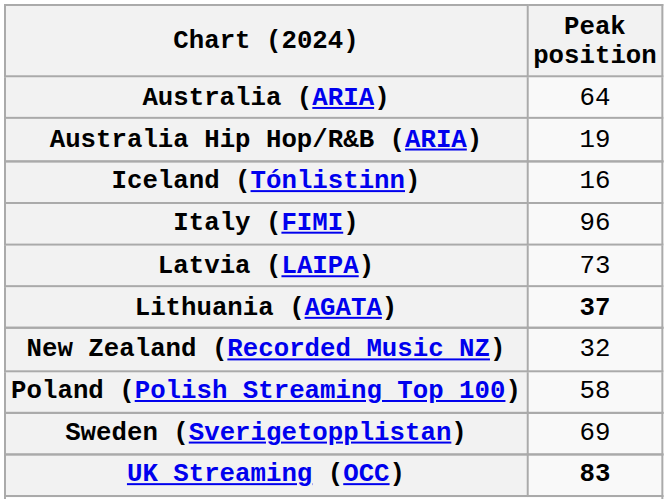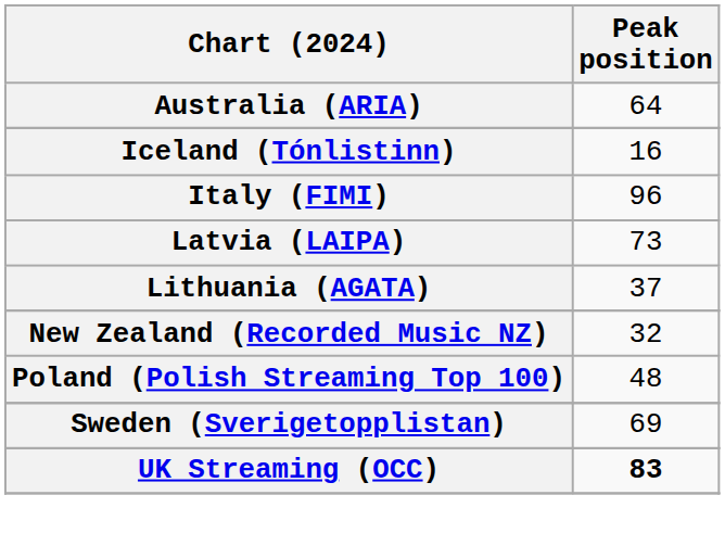 <table class="wikitable sortable plainrowheaders" style="text-align:center">
 <tr>
 <th scope="col">Chart (2024)</th>
 <th scope="col">Peak<br>position</th>
 </tr>
 <tr>
 <th scope="row">Australia (<a href='#'>ARIA</a>)</th>
 <td>64</td>
-</tr>
-<tr>
-<th scope="row">Australia Hip Hop/R&B (<a href='#'>ARIA</a>)</th>
-<td>19</td>
 </tr>
 <tr>
 </tr>
 <tr>
 </tr>
 <tr>
 </tr>
 <tr>
 <th scope="row">Iceland (<a href='#'>Tónlistinn</a>)</th>
 <td>16</td>
 </tr>
 <tr>
 <th scope="row">Italy (<a href='#'>FIMI</a>)</th>
 <td>96</td>
 </tr>
 <tr>
 <th scope="row">Latvia (<a href='#'>LAIPA</a>)</th>
 <td>73</td>
 </tr>
 <tr>
 <th scope="row">Lithuania (<a href='#'>AGATA</a>)</th>
-<td><strong>37</strong></td>
+<td>37</td>
 </tr>
 <tr>
 </tr>
 <tr>
 <th scope="row">New Zealand (<a href='#'>Recorded Music NZ</a>)</th>
 <td>32</td>
 </tr>
 <tr>
 <th scope="row">Poland (<a href='#'>Polish Streaming Top 100</a>)</th>
-<td>58</td>
+<td>48</td>
 </tr>
 <tr>
 </tr>
 <tr>
 </tr>
 <tr>
 <th scope="row">Sweden (<a href='#'>Sverigetopplistan</a>)</th>
 <td>69</td>
 </tr>
 <tr>
 </tr>
 <tr>
 <th scope="row"><a href='#'>UK Streaming</a> (<a href='#'>OCC</a>)</th>
 <td><strong>83</strong></td>
 </tr>
 <tr>
 </tr>
 <tr>
 </tr>
 </table>
